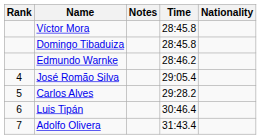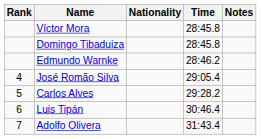 <table class="wikitable sortable" style="text-align:center">
 <tr>
 <th>Rank</th>
 <th>Name</th>
+<th>Nationality</th>
+<th>Time</th>
 <th>Notes</th>
-<th>Time</th>
-<th>Nationality</th>
 </tr>
 <tr>
 <td></td>
 <td align=left><a href='#'>Víctor Mora</a></td>
+<td align=left></td>
+<td>28:45.8</td>
 <td></td>
-<td>28:45.8</td>
-<td align=left></td>
 </tr>
 <tr>
 <td></td>
 <td align=left><a href='#'>Domingo Tibaduiza</a></td>
+<td align=left></td>
+<td>28:45.8</td>
 <td></td>
-<td>28:45.8</td>
-<td align=left></td>
 </tr>
 <tr>
 <td></td>
 <td align=left><a href='#'>Edmundo Warnke</a></td>
+<td align=left></td>
+<td>28:46.2</td>
 <td></td>
-<td>28:46.2</td>
-<td align=left></td>
 </tr>
 <tr>
 <td>4</td>
 <td align=left><a href='#'>José Romão Silva</a></td>
+<td align=left></td>
+<td>29:05.4</td>
 <td></td>
-<td>29:05.4</td>
-<td align=left></td>
 </tr>
 <tr>
 <td>5</td>
 <td align=left><a href='#'>Carlos Alves</a></td>
+<td align=left></td>
+<td>29:28.2</td>
 <td></td>
-<td>29:28.2</td>
-<td align=left></td>
 </tr>
 <tr>
 <td>6</td>
 <td align=left><a href='#'>Luis Tipán</a></td>
+<td align=left></td>
+<td>30:46.4</td>
 <td></td>
-<td>30:46.4</td>
-<td align=left></td>
 </tr>
 <tr>
 <td>7</td>
 <td align=left><a href='#'>Adolfo Olivera</a></td>
+<td align=left></td>
+<td>31:43.4</td>
 <td></td>
-<td>31:43.4</td>
-<td align=left></td>
 </tr>
 </table>
